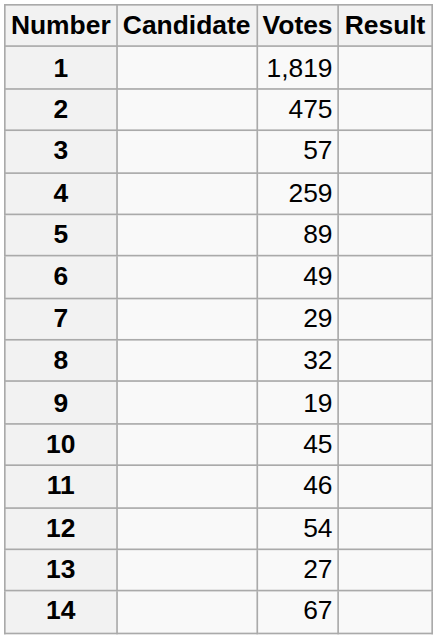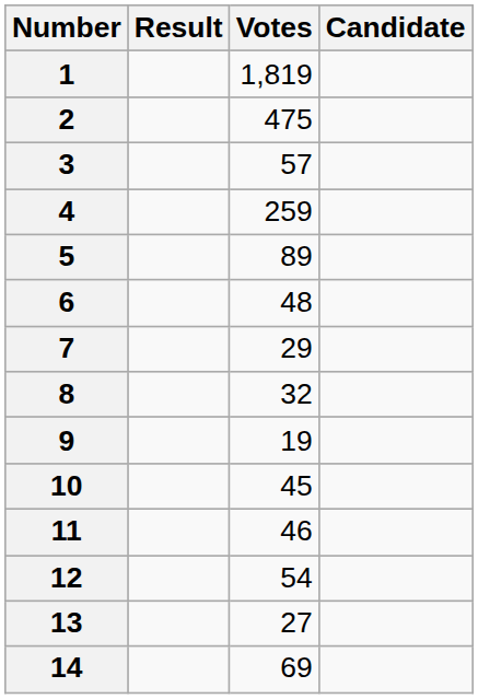 <table class="wikitable sortable">
 <tr>
 <th scope="col">Number</th>
+<th scope="col">Result</th>
+<th scope="col">Votes</th>
 <th scope="col">Candidate</th>
-<th scope="col">Votes</th>
-<th scope="col">Result</th>
 </tr>
 <tr>
 <th scope="row">1</th>
 <td></td>
 <td style="text-align:right">1,819</td>
 <td></td>
 </tr>
 <tr>
 <th scope="row">2</th>
 <td></td>
 <td style="text-align:right">475</td>
 <td></td>
 </tr>
 <tr>
 <th scope="row">3</th>
 <td></td>
 <td style="text-align:right">57</td>
 <td></td>
 </tr>
 <tr>
 <th scope="row">4</th>
 <td></td>
 <td style="text-align:right">259</td>
 <td></td>
 </tr>
 <tr>
 <th scope="row">5</th>
 <td></td>
 <td style="text-align:right">89</td>
 <td></td>
 </tr>
 <tr>
 <th scope="row">6</th>
 <td></td>
-<td style="text-align:right">49</td>
+<td style="text-align:right">48</td>
 <td></td>
 </tr>
 <tr>
 <th scope="row">7</th>
 <td></td>
 <td style="text-align:right">29</td>
 <td></td>
 </tr>
 <tr>
 <th scope="row">8</th>
 <td></td>
 <td style="text-align:right">32</td>
 <td></td>
 </tr>
 <tr>
 <th scope="row">9</th>
 <td></td>
 <td style="text-align:right">19</td>
 <td></td>
 </tr>
 <tr>
 <th scope="row">10</th>
 <td></td>
 <td style="text-align:right">45</td>
 <td></td>
 </tr>
 <tr>
 <th scope="row">11</th>
 <td></td>
 <td style="text-align:right">46</td>
 <td></td>
 </tr>
 <tr>
 <th scope="row">12</th>
 <td></td>
 <td style="text-align:right">54</td>
 <td></td>
 </tr>
 <tr>
 <th scope="row">13</th>
 <td></td>
 <td style="text-align:right">27</td>
 <td></td>
 </tr>
 <tr>
 <th scope="row">14</th>
 <td></td>
-<td style="text-align:right">67</td>
+<td style="text-align:right">69</td>
 <td></td>
 </tr>
 </table>
